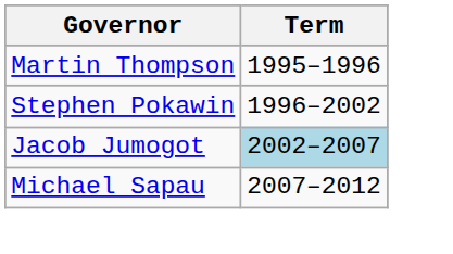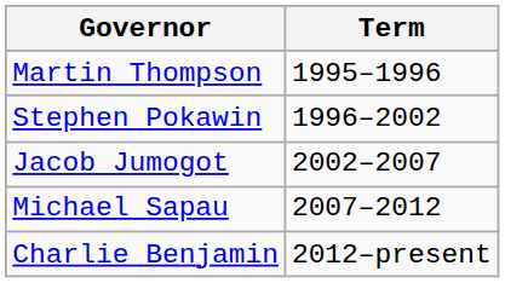 <table class="wikitable">
 <tr>
 <th><strong>Governor</strong></th>
 <th><strong>Term</strong></th>
 </tr>
 <tr>
 <td><a href='#'>Martin Thompson</a></td>
 <td>1995–1996</td>
 </tr>
 <tr>
 <td><a href='#'>Stephen Pokawin</a></td>
 <td>1996–2002</td>
 </tr>
 <tr>
 <td><a href='#'>Jacob Jumogot</a></td>
-<td style="background: lightblue;">2002–2007</td>
+<td>2002–2007</td>
 </tr>
 <tr>
 <td><a href='#'>Michael Sapau</a></td>
 <td>2007–2012</td>
 </tr>
+<tr>
+<td><a href='#'>Charlie Benjamin</a></td>
+<td>2012–present</td>
+</tr>
 </table>
